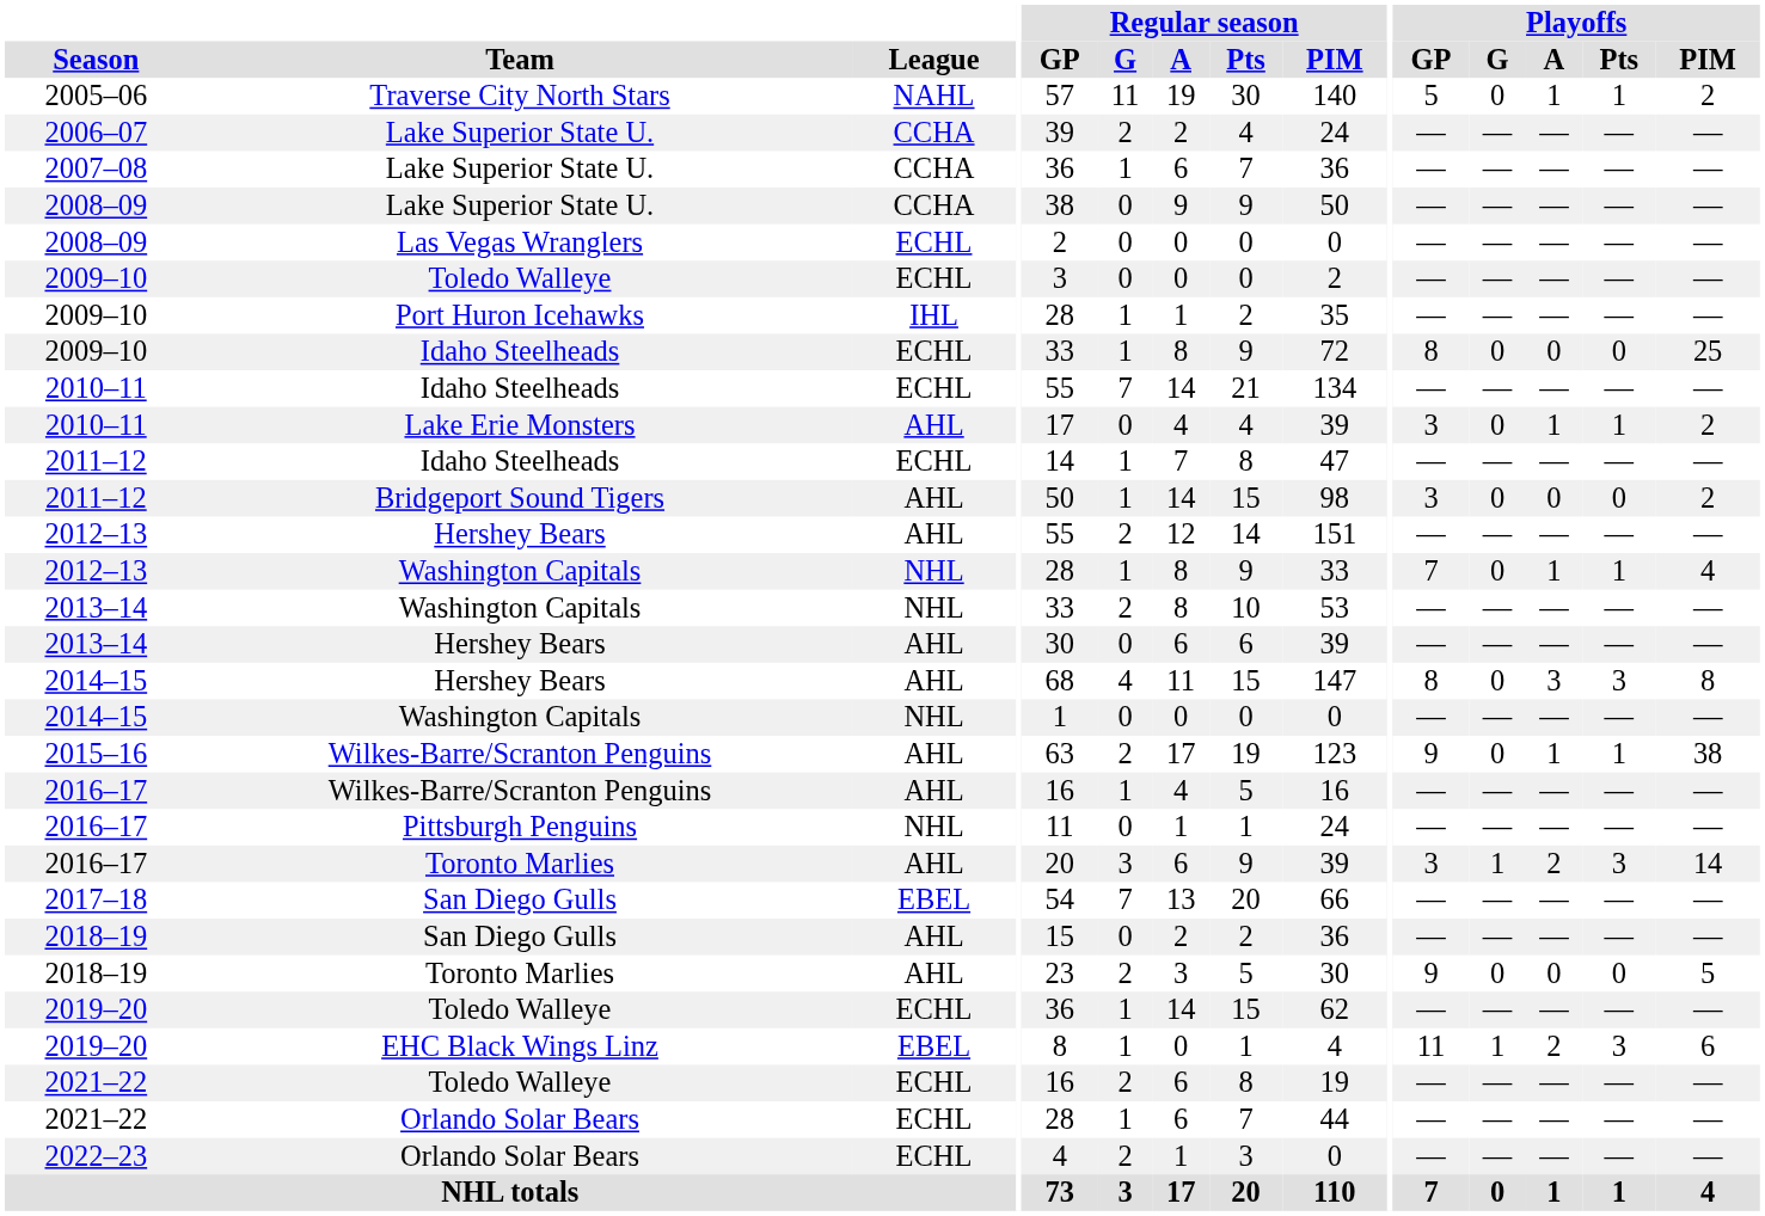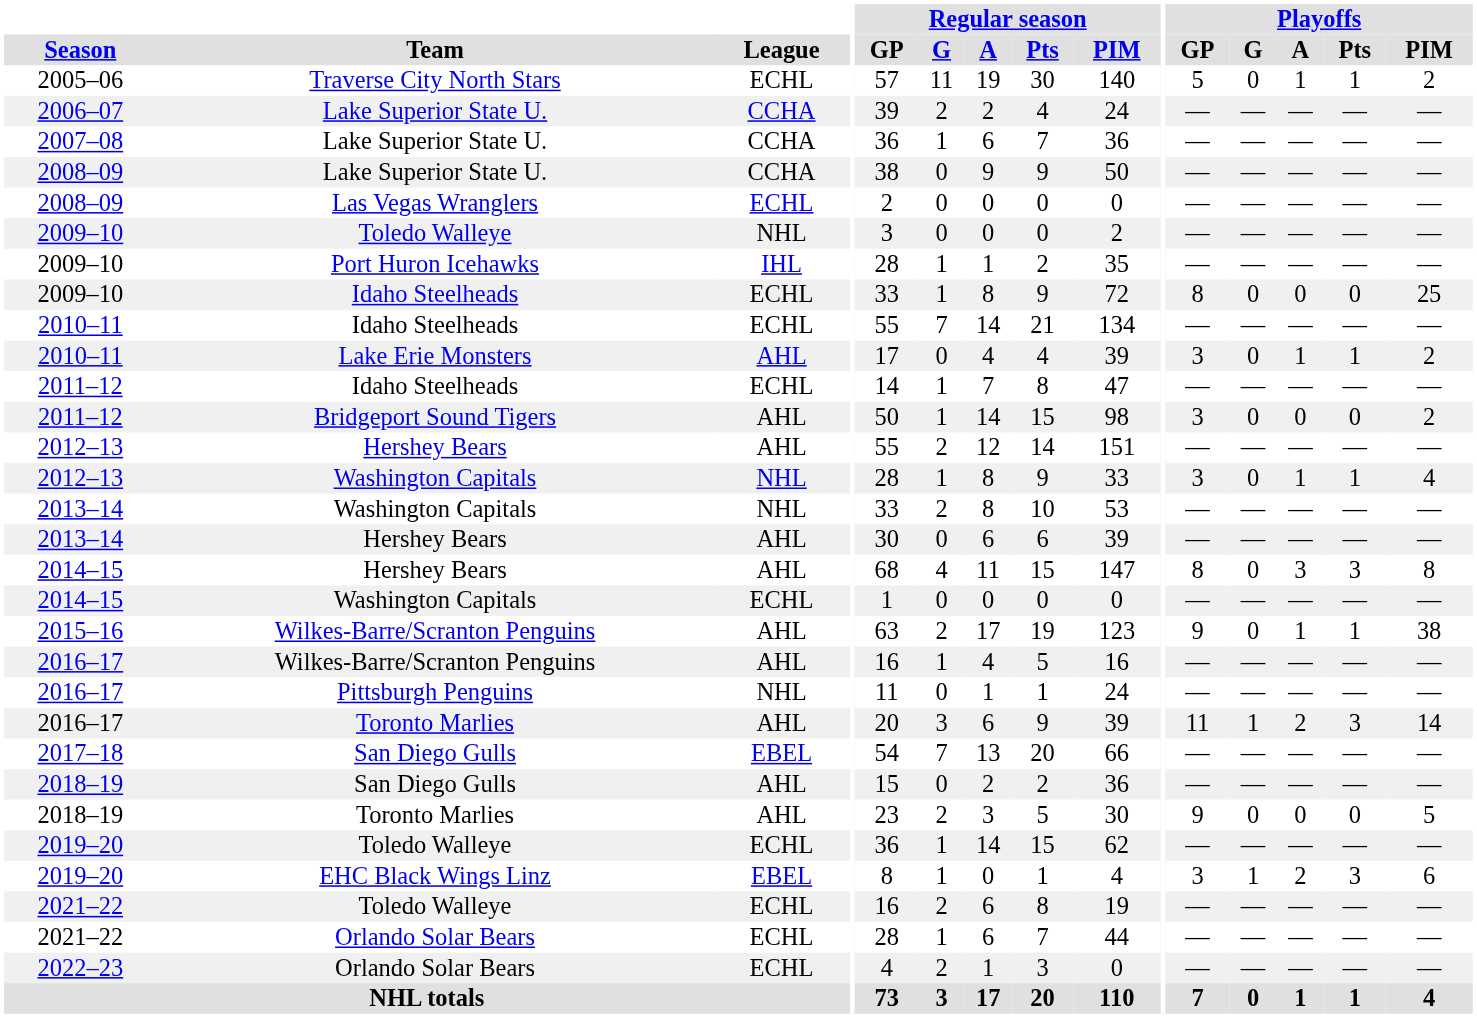 <table border="0" cellpadding="1" cellspacing="0" style="text-align:center; width:60em">
 <tr bgcolor="#e0e0e0">
 <th colspan="3" bgcolor="#ffffff"></th>
 <th rowspan="99" bgcolor="#ffffff"></th>
 <th colspan="5"><a href='#'>Regular season</a></th>
 <th rowspan="99" bgcolor="#ffffff"></th>
 <th colspan="5"><a href='#'>Playoffs</a></th>
 </tr>
 <tr bgcolor="#e0e0e0">
 <th><a href='#'>Season</a></th>
 <th>Team</th>
 <th>League</th>
 <th>GP</th>
 <th><a href='#'>G</a></th>
 <th><a href='#'>A</a></th>
 <th><a href='#'>Pts</a></th>
 <th><a href='#'>PIM</a></th>
 <th>GP</th>
 <th>G</th>
 <th>A</th>
 <th>Pts</th>
 <th>PIM</th>
 </tr>
 <tr ALIGN="center">
 <td>2005–06</td>
 <td><a href='#'>Traverse City North Stars</a></td>
-<td><a href='#'>NAHL</a></td>
+<td>ECHL</td>
 <td>57</td>
 <td>11</td>
 <td>19</td>
 <td>30</td>
 <td>140</td>
 <td>5</td>
 <td>0</td>
 <td>1</td>
 <td>1</td>
 <td>2</td>
 </tr>
 <tr ALIGN="center" bgcolor="#f0f0f0">
 <td><a href='#'>2006–07</a></td>
 <td><a href='#'>Lake Superior State U.</a></td>
 <td><a href='#'>CCHA</a></td>
 <td>39</td>
 <td>2</td>
 <td>2</td>
 <td>4</td>
 <td>24</td>
 <td>—</td>
 <td>—</td>
 <td>—</td>
 <td>—</td>
 <td>—</td>
 </tr>
 <tr ALIGN="center">
 <td><a href='#'>2007–08</a></td>
 <td>Lake Superior State U.</td>
 <td>CCHA</td>
 <td>36</td>
 <td>1</td>
 <td>6</td>
 <td>7</td>
 <td>36</td>
 <td>—</td>
 <td>—</td>
 <td>—</td>
 <td>—</td>
 <td>—</td>
 </tr>
 <tr ALIGN="center" bgcolor="#f0f0f0">
 <td><a href='#'>2008–09</a></td>
 <td>Lake Superior State U.</td>
 <td>CCHA</td>
 <td>38</td>
 <td>0</td>
 <td>9</td>
 <td>9</td>
 <td>50</td>
 <td>—</td>
 <td>—</td>
 <td>—</td>
 <td>—</td>
 <td>—</td>
 </tr>
 <tr ALIGN="center">
 <td><a href='#'>2008–09</a></td>
 <td><a href='#'>Las Vegas Wranglers</a></td>
 <td><a href='#'>ECHL</a></td>
 <td>2</td>
 <td>0</td>
 <td>0</td>
 <td>0</td>
 <td>0</td>
 <td>—</td>
 <td>—</td>
 <td>—</td>
 <td>—</td>
 <td>—</td>
 </tr>
 <tr ALIGN="center" bgcolor="#f0f0f0">
 <td><a href='#'>2009–10</a></td>
 <td><a href='#'>Toledo Walleye</a></td>
-<td>ECHL</td>
+<td>NHL</td>
 <td>3</td>
 <td>0</td>
 <td>0</td>
 <td>0</td>
 <td>2</td>
 <td>—</td>
 <td>—</td>
 <td>—</td>
 <td>—</td>
 <td>—</td>
 </tr>
 <tr ALIGN="center">
 <td>2009–10</td>
 <td><a href='#'>Port Huron Icehawks</a></td>
 <td><a href='#'>IHL</a></td>
 <td>28</td>
 <td>1</td>
 <td>1</td>
 <td>2</td>
 <td>35</td>
 <td>—</td>
 <td>—</td>
 <td>—</td>
 <td>—</td>
 <td>—</td>
 </tr>
 <tr ALIGN="center" bgcolor="#f0f0f0">
 <td>2009–10</td>
 <td><a href='#'>Idaho Steelheads</a></td>
 <td>ECHL</td>
 <td>33</td>
 <td>1</td>
 <td>8</td>
 <td>9</td>
 <td>72</td>
 <td>8</td>
 <td>0</td>
 <td>0</td>
 <td>0</td>
 <td>25</td>
 </tr>
 <tr ALIGN="center">
 <td><a href='#'>2010–11</a></td>
 <td>Idaho Steelheads</td>
 <td>ECHL</td>
 <td>55</td>
 <td>7</td>
 <td>14</td>
 <td>21</td>
 <td>134</td>
 <td>—</td>
 <td>—</td>
 <td>—</td>
 <td>—</td>
 <td>—</td>
 </tr>
 <tr ALIGN="center" bgcolor="#f0f0f0">
 <td><a href='#'>2010–11</a></td>
 <td><a href='#'>Lake Erie Monsters</a></td>
 <td><a href='#'>AHL</a></td>
 <td>17</td>
 <td>0</td>
 <td>4</td>
 <td>4</td>
 <td>39</td>
 <td>3</td>
 <td>0</td>
 <td>1</td>
 <td>1</td>
 <td>2</td>
 </tr>
 <tr ALIGN="center">
 <td><a href='#'>2011–12</a></td>
 <td>Idaho Steelheads</td>
 <td>ECHL</td>
 <td>14</td>
 <td>1</td>
 <td>7</td>
 <td>8</td>
 <td>47</td>
 <td>—</td>
 <td>—</td>
 <td>—</td>
 <td>—</td>
 <td>—</td>
 </tr>
 <tr ALIGN="center"  bgcolor="#f0f0f0">
 <td><a href='#'>2011–12</a></td>
 <td><a href='#'>Bridgeport Sound Tigers</a></td>
 <td>AHL</td>
 <td>50</td>
 <td>1</td>
 <td>14</td>
 <td>15</td>
 <td>98</td>
 <td>3</td>
 <td>0</td>
 <td>0</td>
 <td>0</td>
 <td>2</td>
 </tr>
 <tr ALIGN="center">
 <td><a href='#'>2012–13</a></td>
 <td><a href='#'>Hershey Bears</a></td>
 <td>AHL</td>
 <td>55</td>
 <td>2</td>
 <td>12</td>
 <td>14</td>
 <td>151</td>
 <td>—</td>
 <td>—</td>
 <td>—</td>
 <td>—</td>
 <td>—</td>
 </tr>
 <tr ALIGN="center"  bgcolor="#f0f0f0">
 <td><a href='#'>2012–13</a></td>
 <td><a href='#'>Washington Capitals</a></td>
 <td><a href='#'>NHL</a></td>
 <td>28</td>
 <td>1</td>
 <td>8</td>
 <td>9</td>
 <td>33</td>
-<td>7</td>
+<td>3</td>
 <td>0</td>
 <td>1</td>
 <td>1</td>
 <td>4</td>
 </tr>
 <tr ALIGN="center">
 <td><a href='#'>2013–14</a></td>
 <td>Washington Capitals</td>
 <td>NHL</td>
 <td>33</td>
 <td>2</td>
 <td>8</td>
 <td>10</td>
 <td>53</td>
 <td>—</td>
 <td>—</td>
 <td>—</td>
 <td>—</td>
 <td>—</td>
 </tr>
 <tr ALIGN="center"   bgcolor="#f0f0f0">
 <td><a href='#'>2013–14</a></td>
 <td>Hershey Bears</td>
 <td>AHL</td>
 <td>30</td>
 <td>0</td>
 <td>6</td>
 <td>6</td>
 <td>39</td>
 <td>—</td>
 <td>—</td>
 <td>—</td>
 <td>—</td>
 <td>—</td>
 </tr>
 <tr ALIGN="center">
 <td><a href='#'>2014–15</a></td>
 <td>Hershey Bears</td>
 <td>AHL</td>
 <td>68</td>
 <td>4</td>
 <td>11</td>
 <td>15</td>
 <td>147</td>
 <td>8</td>
 <td>0</td>
 <td>3</td>
 <td>3</td>
 <td>8</td>
 </tr>
 <tr ALIGN="center"  bgcolor="#f0f0f0">
 <td><a href='#'>2014–15</a></td>
 <td>Washington Capitals</td>
-<td>NHL</td>
+<td>ECHL</td>
 <td>1</td>
 <td>0</td>
 <td>0</td>
 <td>0</td>
 <td>0</td>
 <td>—</td>
 <td>—</td>
 <td>—</td>
 <td>—</td>
 <td>—</td>
 </tr>
 <tr ALIGN="center">
 <td><a href='#'>2015–16</a></td>
 <td><a href='#'>Wilkes-Barre/Scranton Penguins</a></td>
 <td>AHL</td>
 <td>63</td>
 <td>2</td>
 <td>17</td>
 <td>19</td>
 <td>123</td>
 <td>9</td>
 <td>0</td>
 <td>1</td>
 <td>1</td>
 <td>38</td>
 </tr>
 <tr ALIGN="center"  bgcolor="#f0f0f0">
 <td><a href='#'>2016–17</a></td>
 <td>Wilkes-Barre/Scranton Penguins</td>
 <td>AHL</td>
 <td>16</td>
 <td>1</td>
 <td>4</td>
 <td>5</td>
 <td>16</td>
 <td>—</td>
 <td>—</td>
 <td>—</td>
 <td>—</td>
 <td>—</td>
 </tr>
 <tr ALIGN="center">
 <td><a href='#'>2016–17</a></td>
 <td><a href='#'>Pittsburgh Penguins</a></td>
 <td>NHL</td>
 <td>11</td>
 <td>0</td>
 <td>1</td>
 <td>1</td>
 <td>24</td>
 <td>—</td>
 <td>—</td>
 <td>—</td>
 <td>—</td>
 <td>—</td>
 </tr>
 <tr ALIGN="center"  bgcolor="#f0f0f0">
 <td>2016–17</td>
 <td><a href='#'>Toronto Marlies</a></td>
 <td>AHL</td>
 <td>20</td>
 <td>3</td>
 <td>6</td>
 <td>9</td>
 <td>39</td>
-<td>3</td>
+<td>11</td>
 <td>1</td>
 <td>2</td>
 <td>3</td>
 <td>14</td>
 </tr>
 <tr ALIGN="center">
 <td><a href='#'>2017–18</a></td>
 <td><a href='#'>San Diego Gulls</a></td>
 <td><a href='#'>EBEL</a></td>
 <td>54</td>
 <td>7</td>
 <td>13</td>
 <td>20</td>
 <td>66</td>
 <td>—</td>
 <td>—</td>
 <td>—</td>
 <td>—</td>
 <td>—</td>
 </tr>
 <tr ALIGN="center" bgcolor="#f0f0f0">
 <td><a href='#'>2018–19</a></td>
 <td>San Diego Gulls</td>
 <td>AHL</td>
 <td>15</td>
 <td>0</td>
 <td>2</td>
 <td>2</td>
 <td>36</td>
 <td>—</td>
 <td>—</td>
 <td>—</td>
 <td>—</td>
 <td>—</td>
 </tr>
 <tr ALIGN="center">
 <td>2018–19</td>
 <td>Toronto Marlies</td>
 <td>AHL</td>
 <td>23</td>
 <td>2</td>
 <td>3</td>
 <td>5</td>
 <td>30</td>
 <td>9</td>
 <td>0</td>
 <td>0</td>
 <td>0</td>
 <td>5</td>
 </tr>
 <tr ALIGN="center" bgcolor="#f0f0f0">
 <td><a href='#'>2019–20</a></td>
 <td>Toledo Walleye</td>
 <td>ECHL</td>
 <td>36</td>
 <td>1</td>
 <td>14</td>
 <td>15</td>
 <td>62</td>
 <td>—</td>
 <td>—</td>
 <td>—</td>
 <td>—</td>
 <td>—</td>
 </tr>
 <tr ALIGN="center">
 <td><a href='#'>2019–20</a></td>
 <td><a href='#'>EHC Black Wings Linz</a></td>
 <td><a href='#'>EBEL</a></td>
 <td>8</td>
 <td>1</td>
 <td>0</td>
 <td>1</td>
 <td>4</td>
-<td>11</td>
+<td>3</td>
 <td>1</td>
 <td>2</td>
 <td>3</td>
 <td>6</td>
 </tr>
 <tr ALIGN="center" bgcolor="#f0f0f0">
 <td><a href='#'>2021–22</a></td>
 <td>Toledo Walleye</td>
 <td>ECHL</td>
 <td>16</td>
 <td>2</td>
 <td>6</td>
 <td>8</td>
 <td>19</td>
 <td>—</td>
 <td>—</td>
 <td>—</td>
 <td>—</td>
 <td>—</td>
 </tr>
 <tr ALIGN="center">
 <td>2021–22</td>
 <td><a href='#'>Orlando Solar Bears</a></td>
 <td>ECHL</td>
 <td>28</td>
 <td>1</td>
 <td>6</td>
 <td>7</td>
 <td>44</td>
 <td>—</td>
 <td>—</td>
 <td>—</td>
 <td>—</td>
 <td>—</td>
 </tr>
 <tr ALIGN="center" bgcolor="#f0f0f0">
 <td><a href='#'>2022–23</a></td>
 <td>Orlando Solar Bears</td>
 <td>ECHL</td>
 <td>4</td>
 <td>2</td>
 <td>1</td>
 <td>3</td>
 <td>0</td>
 <td>—</td>
 <td>—</td>
 <td>—</td>
 <td>—</td>
 <td>—</td>
 </tr>
 <tr bgcolor="#e0e0e0">
 <th colspan="3">NHL totals</th>
 <th>73</th>
 <th>3</th>
 <th>17</th>
 <th>20</th>
 <th>110</th>
 <th>7</th>
 <th>0</th>
 <th>1</th>
 <th>1</th>
 <th>4</th>
 </tr>
 </table>
